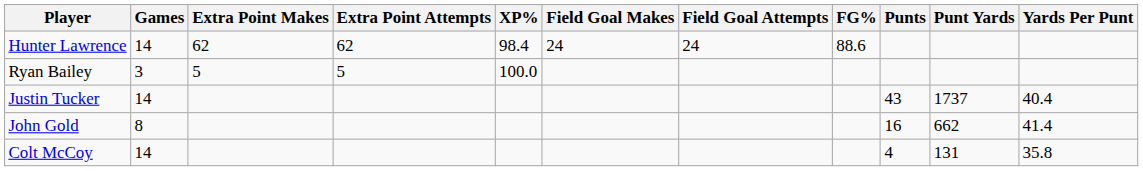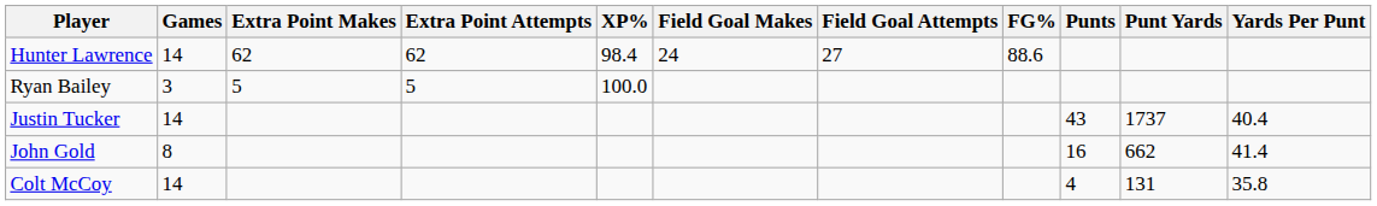 <table class="wikitable sortable">
 <tr>
 <th>Player</th>
 <th>Games</th>
 <th>Extra Point Makes</th>
 <th>Extra Point Attempts</th>
 <th>XP%</th>
 <th>Field Goal Makes</th>
 <th>Field Goal Attempts</th>
 <th>FG%</th>
 <th>Punts</th>
 <th>Punt Yards</th>
 <th>Yards Per Punt</th>
 </tr>
 <tr>
 <td><a href='#'>Hunter Lawrence</a></td>
 <td>14</td>
 <td>62</td>
 <td>62</td>
 <td>98.4</td>
 <td>24</td>
-<td>24</td>
+<td>27</td>
 <td>88.6</td>
 <td></td>
 <td></td>
 <td></td>
 </tr>
 <tr>
 <td>Ryan Bailey</td>
 <td>3</td>
 <td>5</td>
 <td>5</td>
 <td>100.0</td>
 <td></td>
 <td></td>
 <td></td>
 <td></td>
 <td></td>
 <td></td>
 </tr>
 <tr>
 <td><a href='#'>Justin Tucker</a></td>
 <td>14</td>
 <td></td>
 <td></td>
 <td></td>
 <td></td>
 <td></td>
 <td></td>
 <td>43</td>
 <td>1737</td>
 <td>40.4</td>
 </tr>
 <tr>
 <td><a href='#'>John Gold</a></td>
 <td>8</td>
 <td></td>
 <td></td>
 <td></td>
 <td></td>
 <td></td>
 <td></td>
 <td>16</td>
 <td>662</td>
 <td>41.4</td>
 </tr>
 <tr>
 <td><a href='#'>Colt McCoy</a></td>
 <td>14</td>
 <td></td>
 <td></td>
 <td></td>
 <td></td>
 <td></td>
 <td></td>
 <td>4</td>
 <td>131</td>
 <td>35.8</td>
 </tr>
 </table>
